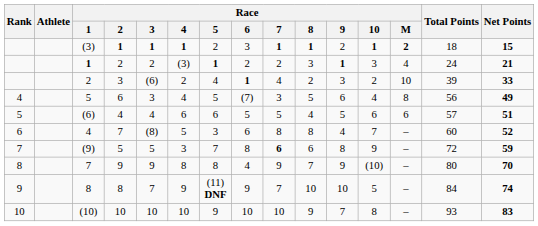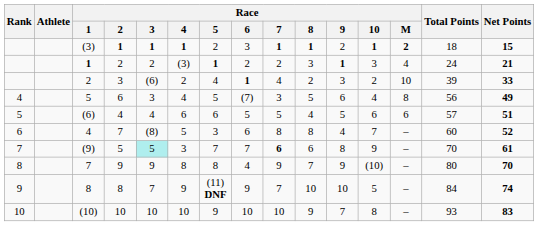 <table class="wikitable" style="text-align:center">
 <tr>
 <th rowspan="2">Rank</th>
 <th rowspan="2">Athlete</th>
 <th colspan="11">Race</th>
 <th rowspan="2">Total Points</th>
 <th rowspan="2">Net Points</th>
 </tr>
 <tr>
 <th width=40>1</th>
 <th width=40>2</th>
 <th width=40>3</th>
 <th width=40>4</th>
 <th width=40>5</th>
 <th width=40>6</th>
 <th width=40>7</th>
 <th width=40>8</th>
 <th width=40>9</th>
 <th width=40>10</th>
 <th width=40>M</th>
 </tr>
 <tr>
 <td></td>
 <td align=left></td>
 <td>(3)</td>
 <td><strong>1</strong></td>
 <td><strong>1</strong></td>
 <td><strong>1</strong></td>
 <td>2</td>
 <td>3</td>
 <td><strong>1</strong></td>
 <td><strong>1</strong></td>
 <td>2</td>
 <td><strong>1</strong></td>
 <td><strong>2</strong></td>
 <td align="center">18</td>
 <td align="center"><strong>15</strong></td>
 </tr>
 <tr>
 <td></td>
 <td align=left></td>
 <td><strong>1</strong></td>
 <td>2</td>
 <td>2</td>
 <td>(3)</td>
 <td><strong>1</strong></td>
 <td>2</td>
 <td>2</td>
 <td>3</td>
 <td><strong>1</strong></td>
 <td>3</td>
 <td>4</td>
 <td align="center">24</td>
 <td align="center"><strong>21</strong></td>
 </tr>
 <tr>
 <td></td>
 <td align=left></td>
 <td>2</td>
 <td>3</td>
 <td>(6)</td>
 <td>2</td>
 <td>4</td>
 <td><strong>1</strong></td>
 <td>4</td>
 <td>2</td>
 <td>3</td>
 <td>2</td>
 <td>10</td>
 <td align="center">39</td>
 <td align="center"><strong>33</strong></td>
 </tr>
 <tr>
 <td>4</td>
 <td align=left></td>
 <td>5</td>
 <td>6</td>
 <td>3</td>
 <td>4</td>
 <td>5</td>
 <td>(7)</td>
 <td>3</td>
 <td>5</td>
 <td>6</td>
 <td>4</td>
 <td>8</td>
 <td align="center">56</td>
 <td align="center"><strong>49</strong></td>
 </tr>
 <tr>
 <td>5</td>
 <td align=left></td>
 <td>(6)</td>
 <td>4</td>
 <td>4</td>
 <td>6</td>
 <td>6</td>
 <td>5</td>
 <td>5</td>
 <td>4</td>
 <td>5</td>
 <td>6</td>
 <td>6</td>
 <td align="center">57</td>
 <td align="center"><strong>51</strong></td>
 </tr>
 <tr>
 <td>6</td>
 <td align=left></td>
 <td>4</td>
 <td>7</td>
 <td>(8)</td>
 <td>5</td>
 <td>3</td>
 <td>6</td>
 <td>8</td>
 <td>8</td>
 <td>4</td>
 <td>7</td>
 <td>–</td>
 <td align="center">60</td>
 <td align="center"><strong>52</strong></td>
 </tr>
 <tr>
 <td>7</td>
 <td align=left></td>
 <td>(9)</td>
 <td>5</td>
-<td>5</td>
+<td style="background: paleturquoise;">5</td>
 <td>3</td>
 <td>7</td>
-<td>8</td>
+<td>7</td>
 <td><strong>6</strong></td>
 <td>6</td>
 <td>8</td>
 <td>9</td>
 <td>–</td>
-<td align="center">72</td>
-<td align="center"><strong>59</strong></td>
+<td align="center">70</td>
+<td align="center"><strong>61</strong></td>
 </tr>
 <tr>
 <td>8</td>
 <td align=left></td>
 <td>7</td>
 <td>9</td>
 <td>9</td>
 <td>8</td>
 <td>8</td>
 <td>4</td>
 <td>9</td>
 <td>7</td>
 <td>9</td>
 <td>(10)</td>
 <td>–</td>
 <td align="center">80</td>
 <td align="center"><strong>70</strong></td>
 </tr>
 <tr>
 <td>9</td>
 <td align=left></td>
 <td>8</td>
 <td>8</td>
 <td>7</td>
 <td>9</td>
 <td>(11) <br><strong>DNF</strong></td>
 <td>9</td>
 <td>7</td>
 <td>10</td>
 <td>10</td>
 <td>5</td>
 <td>–</td>
 <td align="center">84</td>
 <td align="center"><strong>74</strong></td>
 </tr>
 <tr>
 <td>10</td>
 <td align=left></td>
 <td>(10)</td>
 <td>10</td>
 <td>10</td>
 <td>10</td>
 <td>9</td>
 <td>10</td>
 <td>10</td>
 <td>9</td>
 <td>7</td>
 <td>8</td>
 <td>–</td>
 <td align="center">93</td>
 <td align="center"><strong>83</strong></td>
 </tr>
 </table>
